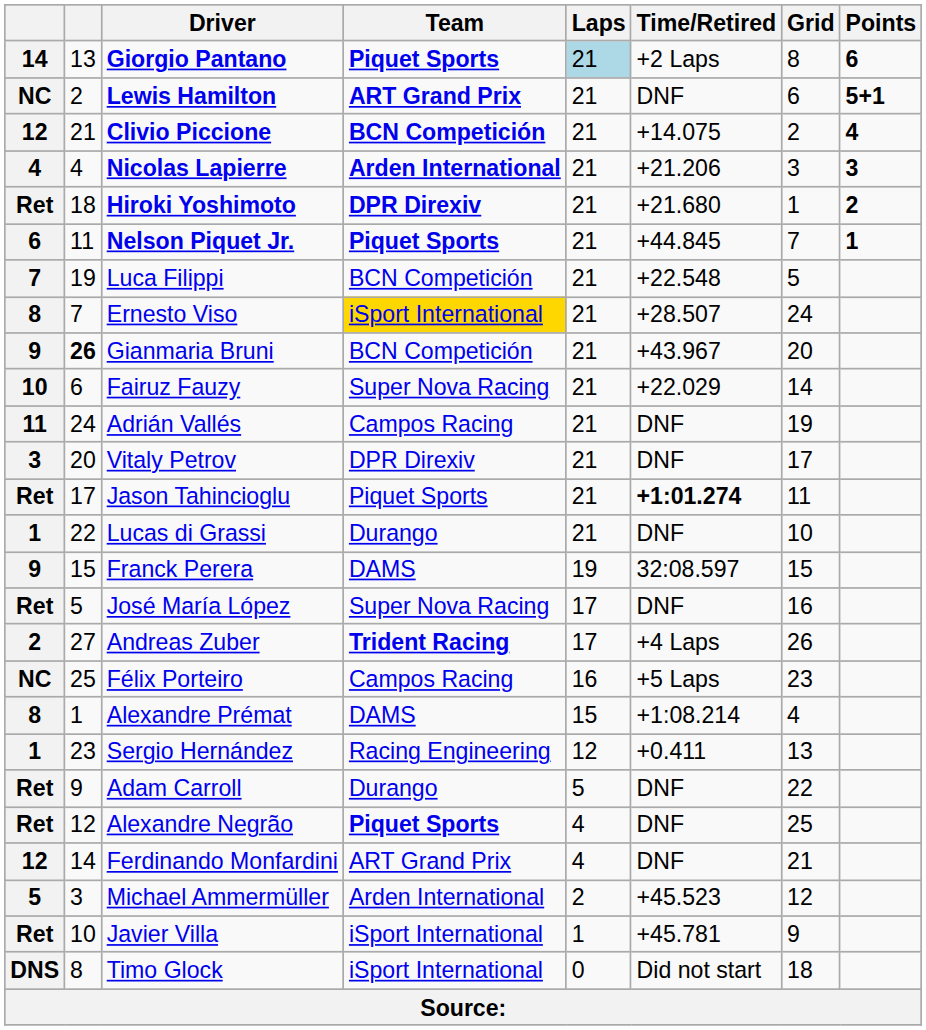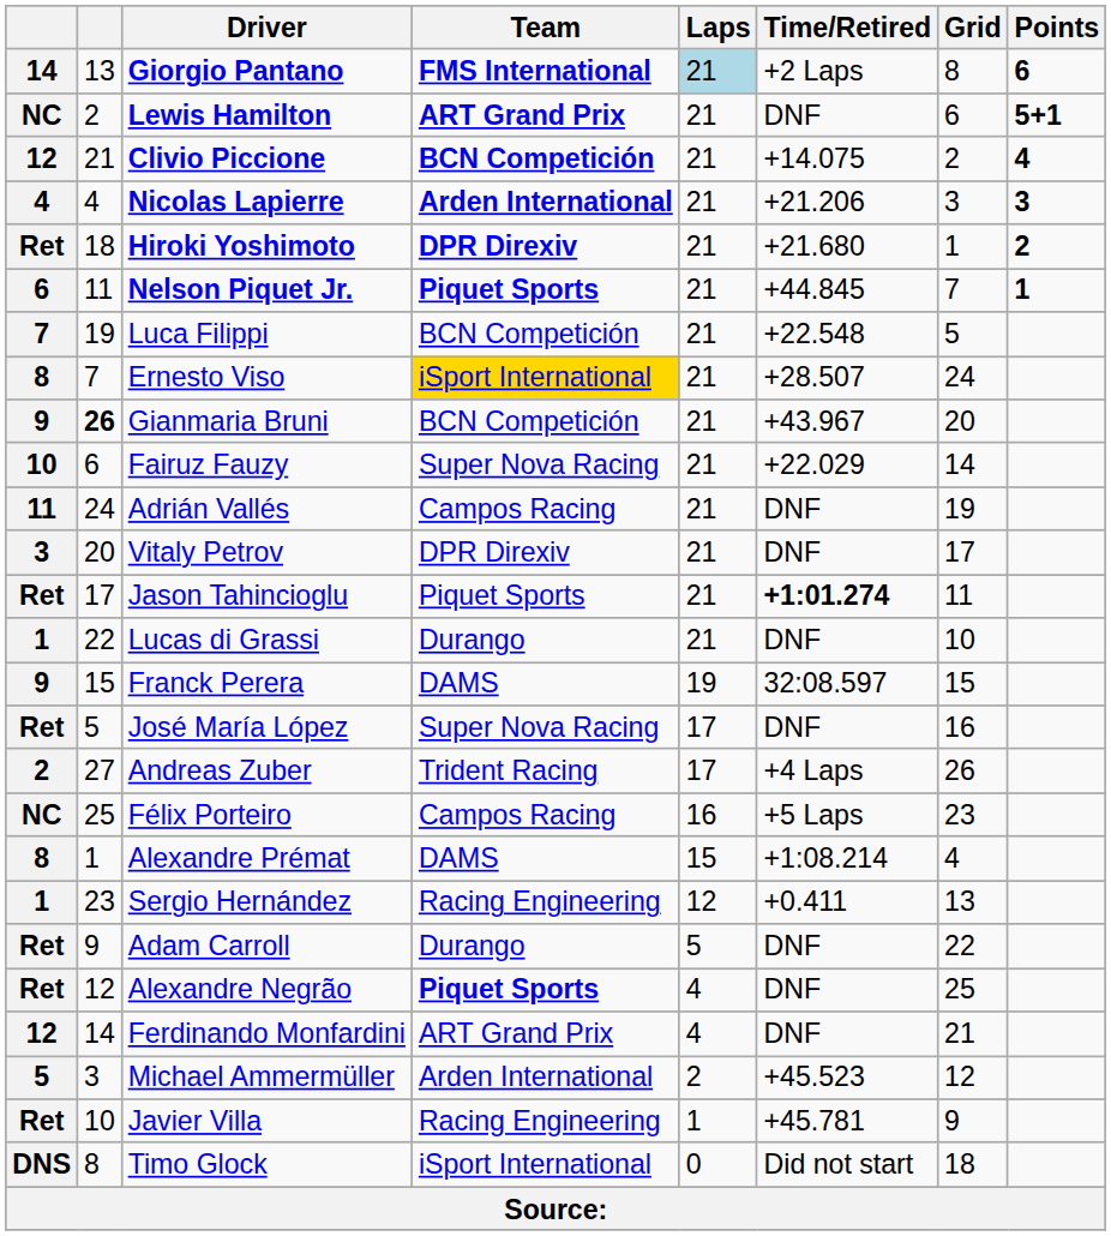 <table class="wikitable" style="font-size:85%">
 <tr>
 <th></th>
 <th></th>
 <th>Driver</th>
 <th>Team</th>
 <th>Laps</th>
 <th>Time/Retired</th>
 <th>Grid</th>
 <th>Points</th>
 </tr>
 <tr>
 <th>14</th>
 <td>13</td>
 <td> <strong><a href='#'>Giorgio Pantano</a></strong></td>
-<td><strong><a href='#'>Piquet Sports</a></strong></td>
+<td><strong><a href='#'>FMS International</a></strong></td>
 <td style="background: lightblue;">21</td>
 <td>+2 Laps</td>
 <td>8</td>
 <td><strong>6</strong></td>
 </tr>
 <tr>
 <th>NC</th>
 <td>2</td>
 <td> <strong><a href='#'>Lewis Hamilton</a></strong></td>
 <td><strong><a href='#'>ART Grand Prix</a></strong></td>
 <td>21</td>
 <td>DNF</td>
 <td>6</td>
 <td><strong>5+1</strong></td>
 </tr>
 <tr>
 <th>12</th>
 <td>21</td>
 <td> <strong><a href='#'>Clivio Piccione</a></strong></td>
 <td><strong><a href='#'>BCN Competición</a></strong></td>
 <td>21</td>
 <td>+14.075</td>
 <td>2</td>
 <td><strong>4</strong></td>
 </tr>
 <tr>
 <th>4</th>
 <td>4</td>
 <td> <strong><a href='#'>Nicolas Lapierre</a></strong></td>
 <td><strong><a href='#'>Arden International</a></strong></td>
 <td>21</td>
 <td>+21.206</td>
 <td>3</td>
 <td><strong>3</strong></td>
 </tr>
 <tr>
 <th>Ret</th>
 <td>18</td>
 <td> <strong><a href='#'>Hiroki Yoshimoto</a></strong></td>
 <td><strong><a href='#'>DPR Direxiv</a></strong></td>
 <td>21</td>
 <td>+21.680</td>
 <td>1</td>
 <td><strong>2</strong></td>
 </tr>
 <tr>
 <th>6</th>
 <td>11</td>
 <td> <strong><a href='#'>Nelson Piquet Jr.</a></strong></td>
 <td><strong><a href='#'>Piquet Sports</a></strong></td>
 <td>21</td>
 <td>+44.845</td>
 <td>7</td>
 <td><strong>1</strong></td>
 </tr>
 <tr>
 <th>7</th>
 <td>19</td>
 <td> <a href='#'>Luca Filippi</a></td>
 <td><a href='#'>BCN Competición</a></td>
 <td>21</td>
 <td>+22.548</td>
 <td>5</td>
 <td></td>
 </tr>
 <tr>
 <th>8</th>
 <td>7</td>
 <td> <a href='#'>Ernesto Viso</a></td>
 <td style="background: gold;"><a href='#'>iSport International</a></td>
 <td>21</td>
 <td>+28.507</td>
 <td>24</td>
 <td></td>
 </tr>
 <tr>
 <th>9</th>
 <td><strong>26</strong></td>
 <td> <a href='#'>Gianmaria Bruni</a></td>
 <td><a href='#'>BCN Competición</a></td>
 <td>21</td>
 <td>+43.967</td>
 <td>20</td>
 <td></td>
 </tr>
 <tr>
 <th>10</th>
 <td>6</td>
 <td> <a href='#'>Fairuz Fauzy</a></td>
 <td><a href='#'>Super Nova Racing</a></td>
 <td>21</td>
 <td>+22.029</td>
 <td>14</td>
 <td></td>
 </tr>
 <tr>
 <th>11</th>
 <td>24</td>
 <td> <a href='#'>Adrián Vallés</a></td>
 <td><a href='#'>Campos Racing</a></td>
 <td>21</td>
 <td>DNF</td>
 <td>19</td>
 <td></td>
 </tr>
 <tr>
 <th>3</th>
 <td>20</td>
 <td> <a href='#'>Vitaly Petrov</a></td>
 <td><a href='#'>DPR Direxiv</a></td>
 <td>21</td>
 <td>DNF</td>
 <td>17</td>
 <td></td>
 </tr>
 <tr>
 <th>Ret</th>
 <td>17</td>
 <td> <a href='#'>Jason Tahincioglu</a></td>
 <td><a href='#'>Piquet Sports</a></td>
 <td>21</td>
 <td><strong>+1:01.274</strong></td>
 <td>11</td>
 <td></td>
 </tr>
 <tr>
 <th>1</th>
 <td>22</td>
 <td> <a href='#'>Lucas di Grassi</a></td>
 <td><a href='#'>Durango</a></td>
 <td>21</td>
 <td>DNF</td>
 <td>10</td>
 <td></td>
 </tr>
 <tr>
 <th>9</th>
 <td>15</td>
 <td> <a href='#'>Franck Perera</a></td>
 <td><a href='#'>DAMS</a></td>
 <td>19</td>
 <td>32:08.597</td>
 <td>15</td>
 <td></td>
 </tr>
 <tr>
 <th>Ret</th>
 <td>5</td>
 <td> <a href='#'>José María López</a></td>
 <td><a href='#'>Super Nova Racing</a></td>
 <td>17</td>
 <td>DNF</td>
 <td>16</td>
 <td></td>
 </tr>
 <tr>
 <th>2</th>
 <td>27</td>
 <td> <a href='#'>Andreas Zuber</a></td>
-<td><strong><a href='#'>Trident Racing</a></strong></td>
+<td><a href='#'>Trident Racing</a></td>
 <td>17</td>
 <td>+4 Laps</td>
 <td>26</td>
 <td></td>
 </tr>
 <tr>
 <th>NC</th>
 <td>25</td>
 <td> <a href='#'>Félix Porteiro</a></td>
 <td><a href='#'>Campos Racing</a></td>
 <td>16</td>
 <td>+5 Laps</td>
 <td>23</td>
 <td></td>
 </tr>
 <tr>
 <th>8</th>
 <td>1</td>
 <td> <a href='#'>Alexandre Prémat</a></td>
 <td><a href='#'>DAMS</a></td>
 <td>15</td>
 <td>+1:08.214</td>
 <td>4</td>
 <td></td>
 </tr>
 <tr>
 <th>1</th>
 <td>23</td>
 <td> <a href='#'>Sergio Hernández</a></td>
 <td><a href='#'>Racing Engineering</a></td>
 <td>12</td>
 <td>+0.411</td>
 <td>13</td>
 <td></td>
 </tr>
 <tr>
 <th>Ret</th>
 <td>9</td>
 <td> <a href='#'>Adam Carroll</a></td>
 <td><a href='#'>Durango</a></td>
 <td>5</td>
 <td>DNF</td>
 <td>22</td>
 <td></td>
 </tr>
 <tr>
 <th>Ret</th>
 <td>12</td>
 <td> <a href='#'>Alexandre Negrão</a></td>
 <td><strong><a href='#'>Piquet Sports</a></strong></td>
 <td>4</td>
 <td>DNF</td>
 <td>25</td>
 <td></td>
 </tr>
 <tr>
 <th>12</th>
 <td>14</td>
 <td> <a href='#'>Ferdinando Monfardini</a></td>
 <td><a href='#'>ART Grand Prix</a></td>
 <td>4</td>
 <td>DNF</td>
 <td>21</td>
 <td></td>
 </tr>
 <tr>
 <th>5</th>
 <td>3</td>
 <td> <a href='#'>Michael Ammermüller</a></td>
 <td><a href='#'>Arden International</a></td>
 <td>2</td>
 <td>+45.523</td>
 <td>12</td>
 <td></td>
 </tr>
 <tr>
 <th>Ret</th>
 <td>10</td>
 <td> <a href='#'>Javier Villa</a></td>
-<td><a href='#'>iSport International</a></td>
+<td><a href='#'>Racing Engineering</a></td>
 <td>1</td>
 <td>+45.781</td>
 <td>9</td>
 <td></td>
 </tr>
 <tr>
 <th>DNS</th>
 <td>8</td>
 <td> <a href='#'>Timo Glock</a></td>
 <td><a href='#'>iSport International</a></td>
 <td>0</td>
 <td>Did not start</td>
 <td>18</td>
 <td></td>
 </tr>
 <tr>
 <th colspan="8">Source:</th>
 </tr>
 </table>
